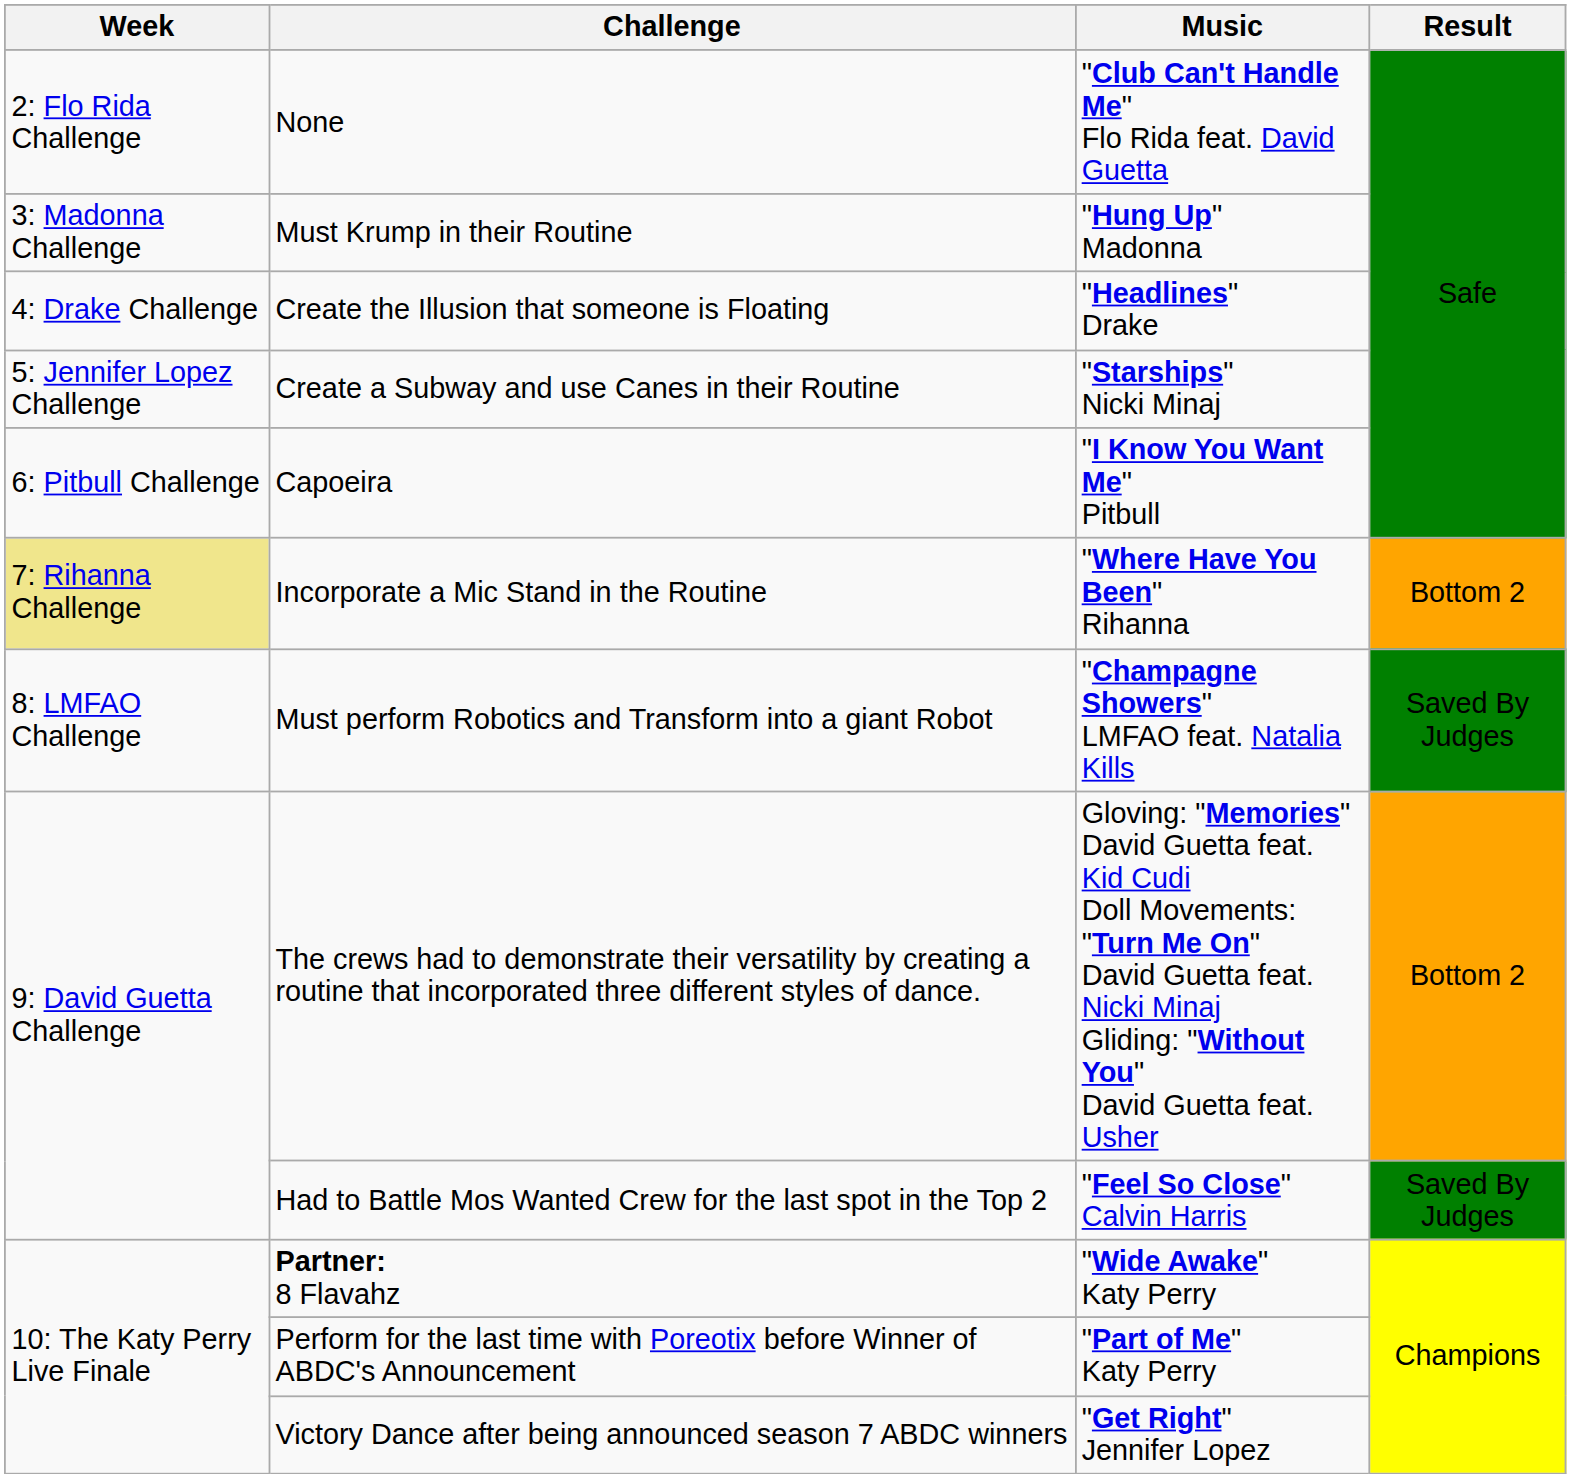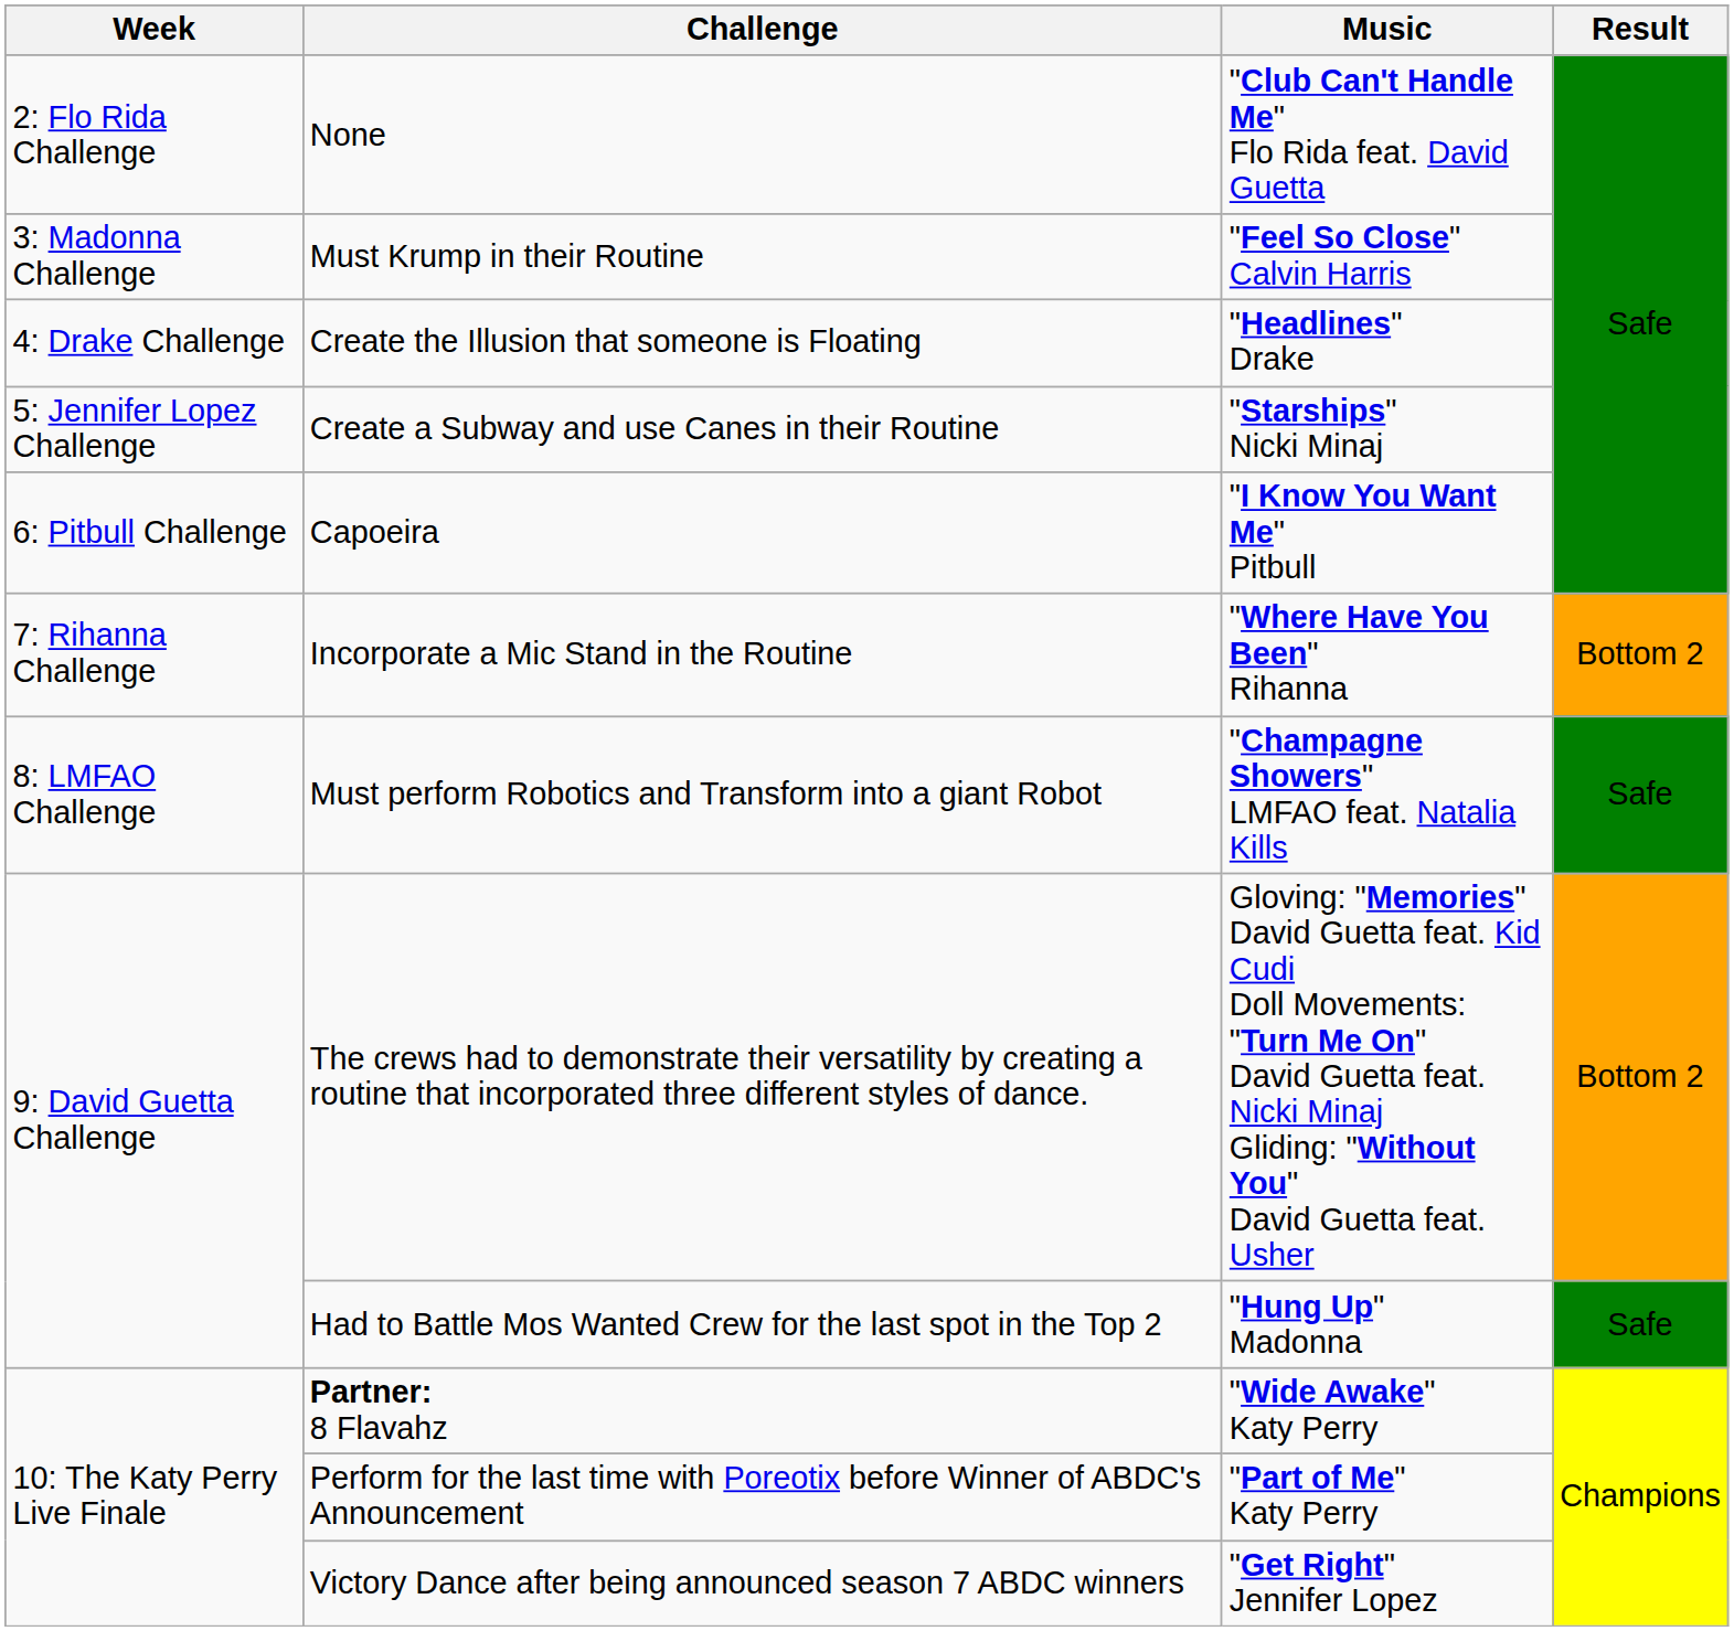 <table class="wikitable">
 <tr>
 <th>Week</th>
 <th>Challenge</th>
 <th>Music</th>
 <th>Result</th>
 </tr>
 <tr>
 <td>2: <a href='#'>Flo Rida</a> Challenge</td>
 <td>None</td>
 <td>"<strong><a href='#'>Club Can't Handle Me</a></strong>"<br>Flo Rida feat. <a href='#'>David Guetta</a></td>
 <td align="center" rowspan="5" bgcolor="green">Safe</td>
 </tr>
 <tr>
 <td>3: <a href='#'>Madonna</a> Challenge</td>
 <td>Must Krump in their Routine</td>
-<td>"<strong><a href='#'>Hung Up</a></strong>"<br>Madonna</td>
+<td>"<strong><a href='#'>Feel So Close</a></strong>"<br><a href='#'>Calvin Harris</a></td>
 </tr>
 <tr>
 <td>4: <a href='#'>Drake</a> Challenge</td>
 <td>Create the Illusion that someone is Floating</td>
 <td>"<strong><a href='#'>Headlines</a></strong>"<br>Drake</td>
 </tr>
 <tr>
 <td>5: <a href='#'>Jennifer Lopez</a> Challenge</td>
 <td>Create a Subway and use Canes in their Routine</td>
 <td>"<strong><a href='#'>Starships</a></strong>"<br>Nicki Minaj</td>
 </tr>
 <tr>
 <td>6: <a href='#'>Pitbull</a> Challenge</td>
 <td>Capoeira</td>
 <td>"<strong><a href='#'>I Know You Want Me</a></strong>"<br>Pitbull</td>
 </tr>
 <tr>
-<td style="background: khaki;">7: <a href='#'>Rihanna</a> Challenge</td>
+<td>7: <a href='#'>Rihanna</a> Challenge</td>
 <td>Incorporate a Mic Stand in the Routine</td>
 <td>"<strong><a href='#'>Where Have You Been</a></strong>"<br>Rihanna</td>
 <td align="center" bgcolor="orange">Bottom 2</td>
 </tr>
 <tr>
 <td>8: <a href='#'>LMFAO</a> Challenge</td>
 <td>Must perform Robotics and Transform into a giant Robot</td>
 <td>"<strong><a href='#'>Champagne Showers</a></strong>"<br>LMFAO feat. <a href='#'>Natalia Kills</a></td>
-<td align="center" bgcolor="green">Saved By Judges</td>
+<td align="center" bgcolor="green">Safe</td>
 </tr>
 <tr>
 <td rowspan="2">9: <a href='#'>David Guetta</a> Challenge</td>
 <td>The crews had to demonstrate their versatility by creating a routine that incorporated three different styles of dance.</td>
 <td>Gloving: "<strong><a href='#'>Memories</a></strong>"<br>David Guetta feat. <a href='#'>Kid Cudi</a><br>Doll Movements: "<strong><a href='#'>Turn Me On</a></strong>"<br>David Guetta feat. <a href='#'>Nicki Minaj</a><br>Gliding: "<strong><a href='#'>Without You</a></strong>"<br>David Guetta feat. <a href='#'>Usher</a></td>
 <td align="center" bgcolor="orange">Bottom 2</td>
 </tr>
 <tr>
 <td>Had to Battle Mos Wanted Crew for the last spot in the Top 2</td>
-<td>"<strong><a href='#'>Feel So Close</a></strong>"<br><a href='#'>Calvin Harris</a></td>
-<td align="center" bgcolor="green">Saved By Judges</td>
+<td>"<strong><a href='#'>Hung Up</a></strong>"<br>Madonna</td>
+<td align="center" bgcolor="green">Safe</td>
 </tr>
 <tr>
 <td rowspan="3">10: The Katy Perry Live Finale</td>
 <td><strong>Partner:</strong><br>8 Flavahz</td>
 <td>"<strong><a href='#'>Wide Awake</a></strong>"<br>Katy Perry</td>
 <td align="center" rowspan="3" bgcolor="yellow">Champions</td>
 </tr>
 <tr>
 <td>Perform for the last time with <a href='#'>Poreotix</a> before Winner of ABDC's Announcement</td>
 <td>"<strong><a href='#'>Part of Me</a></strong>"<br>Katy Perry</td>
 </tr>
 <tr>
 <td>Victory Dance after being announced season 7 ABDC winners</td>
 <td>"<strong><a href='#'>Get Right</a></strong>"<br>Jennifer Lopez</td>
 </tr>
 </table>
